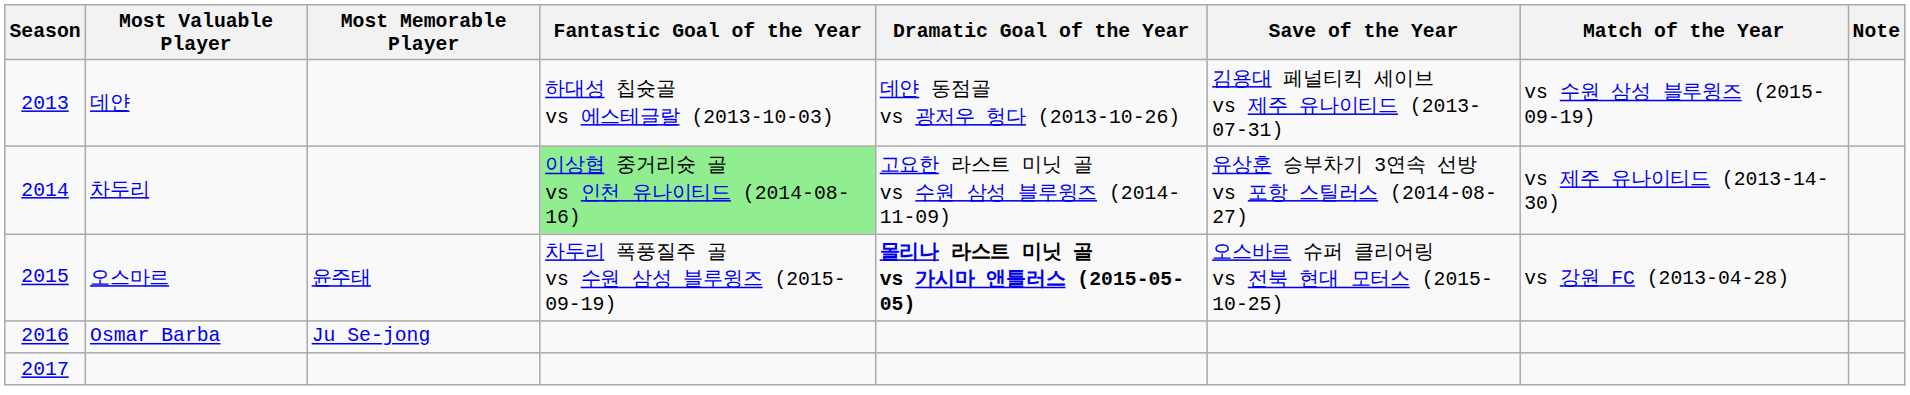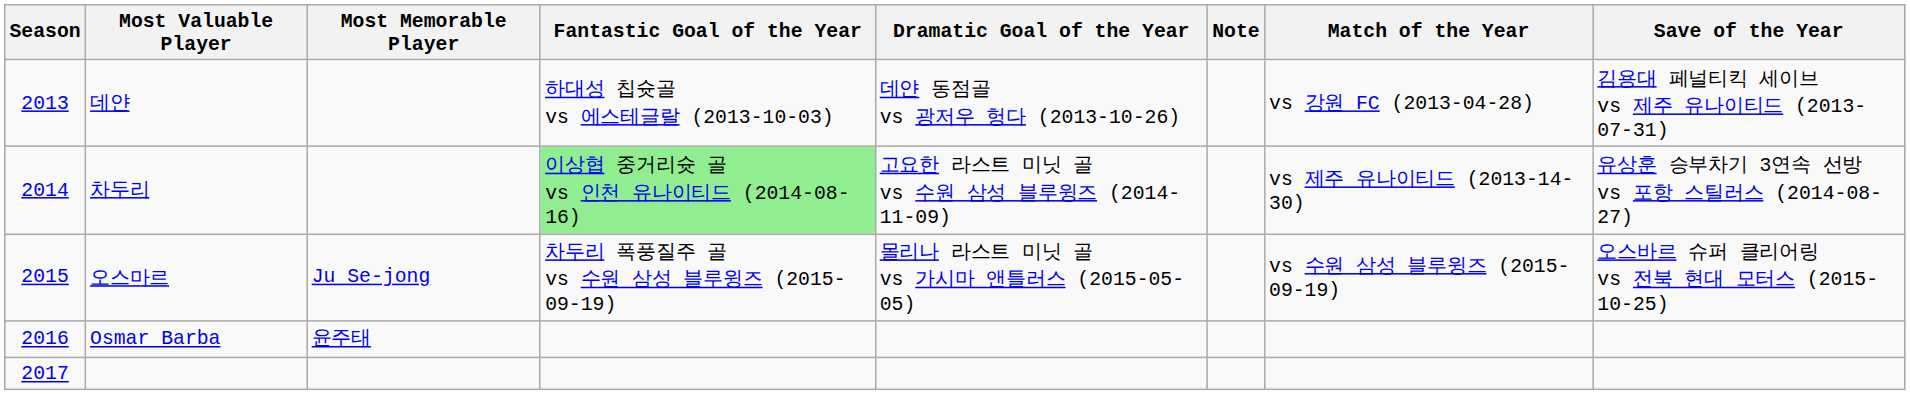 <table class="wikitable" style="text-align:center">
 <tr>
 <th>Season</th>
 <th>Most Valuable Player</th>
 <th>Most Memorable Player</th>
 <th>Fantastic Goal of the Year</th>
 <th>Dramatic Goal of the Year</th>
+<th>Note</th>
+<th>Match of the Year</th>
 <th>Save of the Year</th>
-<th>Match of the Year</th>
-<th>Note</th>
 </tr>
 <tr>
 <td><a href='#'>2013</a></td>
 <td align=left> <a href='#'>데얀</a></td>
 <td align=left></td>
 <td align=left> <a href='#'>하대성</a> 칩슛골<br>vs  <a href='#'>에스테글랄</a> (2013-10-03)</td>
 <td align=left> <a href='#'>데얀</a> 동점골<br>vs  <a href='#'>광저우 헝다</a> (2013-10-26)</td>
+<td></td>
+<td align=left>vs  <a href='#'>강원 FC</a> (2013-04-28)</td>
 <td align=left> <a href='#'>김용대</a> 페널티킥 세이브<br>vs  <a href='#'>제주 유나이티드</a> (2013-07-31)</td>
-<td align=left>vs  <a href='#'>수원 삼성 블루윙즈</a> (2015-09-19)</td>
-<td></td>
 </tr>
 <tr>
 <td><a href='#'>2014</a></td>
 <td align=left> <a href='#'>차두리</a></td>
 <td align=left></td>
 <td align=left style="background: lightgreen;"> <a href='#'>이상협</a> 중거리슛 골<br>vs  <a href='#'>인천 유나이티드</a> (2014-08-16)</td>
 <td align=left> <a href='#'>고요한</a> 라스트 미닛 골<br>vs  <a href='#'>수원 삼성 블루윙즈</a> (2014-11-09)</td>
+<td></td>
+<td align=left>vs  <a href='#'>제주 유나이티드</a> (2013-14-30)</td>
 <td align=left> <a href='#'>유상훈</a> 승부차기 3연속 선방<br>vs  <a href='#'>포항 스틸러스</a> (2014-08-27)</td>
-<td align=left>vs  <a href='#'>제주 유나이티드</a> (2013-14-30)</td>
-<td></td>
 </tr>
 <tr>
 <td><a href='#'>2015</a></td>
 <td align=left> <a href='#'>오스마르</a></td>
-<td align=left> <a href='#'>윤주태</a></td>
+<td align=left> <a href='#'>Ju Se-jong</a></td>
 <td align=left> <a href='#'>차두리</a> 폭풍질주 골<br>vs  <a href='#'>수원 삼성 블루윙즈</a> (2015-09-19)</td>
-<td align=left><strong> <a href='#'>몰리나</a> 라스트 미닛 골<br>vs  <a href='#'>가시마 앤틀러스</a> (2015-05-05)</strong></td>
+<td align=left> <a href='#'>몰리나</a> 라스트 미닛 골<br>vs  <a href='#'>가시마 앤틀러스</a> (2015-05-05)</td>
+<td></td>
+<td align=left>vs  <a href='#'>수원 삼성 블루윙즈</a> (2015-09-19)</td>
 <td align=left> <a href='#'>오스바르</a> 슈퍼 클리어링<br>vs  <a href='#'>전북 현대 모터스</a> (2015-10-25)</td>
-<td align=left>vs  <a href='#'>강원 FC</a> (2013-04-28)</td>
-<td></td>
 </tr>
 <tr>
 <td><a href='#'>2016</a></td>
 <td align=left> <a href='#'>Osmar Barba</a></td>
-<td align=left> <a href='#'>Ju Se-jong</a></td>
-<td align=left></td>
-<td align=left></td>
+<td align=left> <a href='#'>윤주태</a></td>
 <td align=left></td>
 <td align=left></td>
 <td></td>
+<td align=left></td>
+<td align=left></td>
 </tr>
 <tr>
 <td><a href='#'>2017</a></td>
 <td align=left></td>
 <td align=left></td>
 <td align=left></td>
 <td align=left></td>
+<td></td>
 <td align=left></td>
 <td align=left></td>
-<td></td>
 </tr>
 </table>
